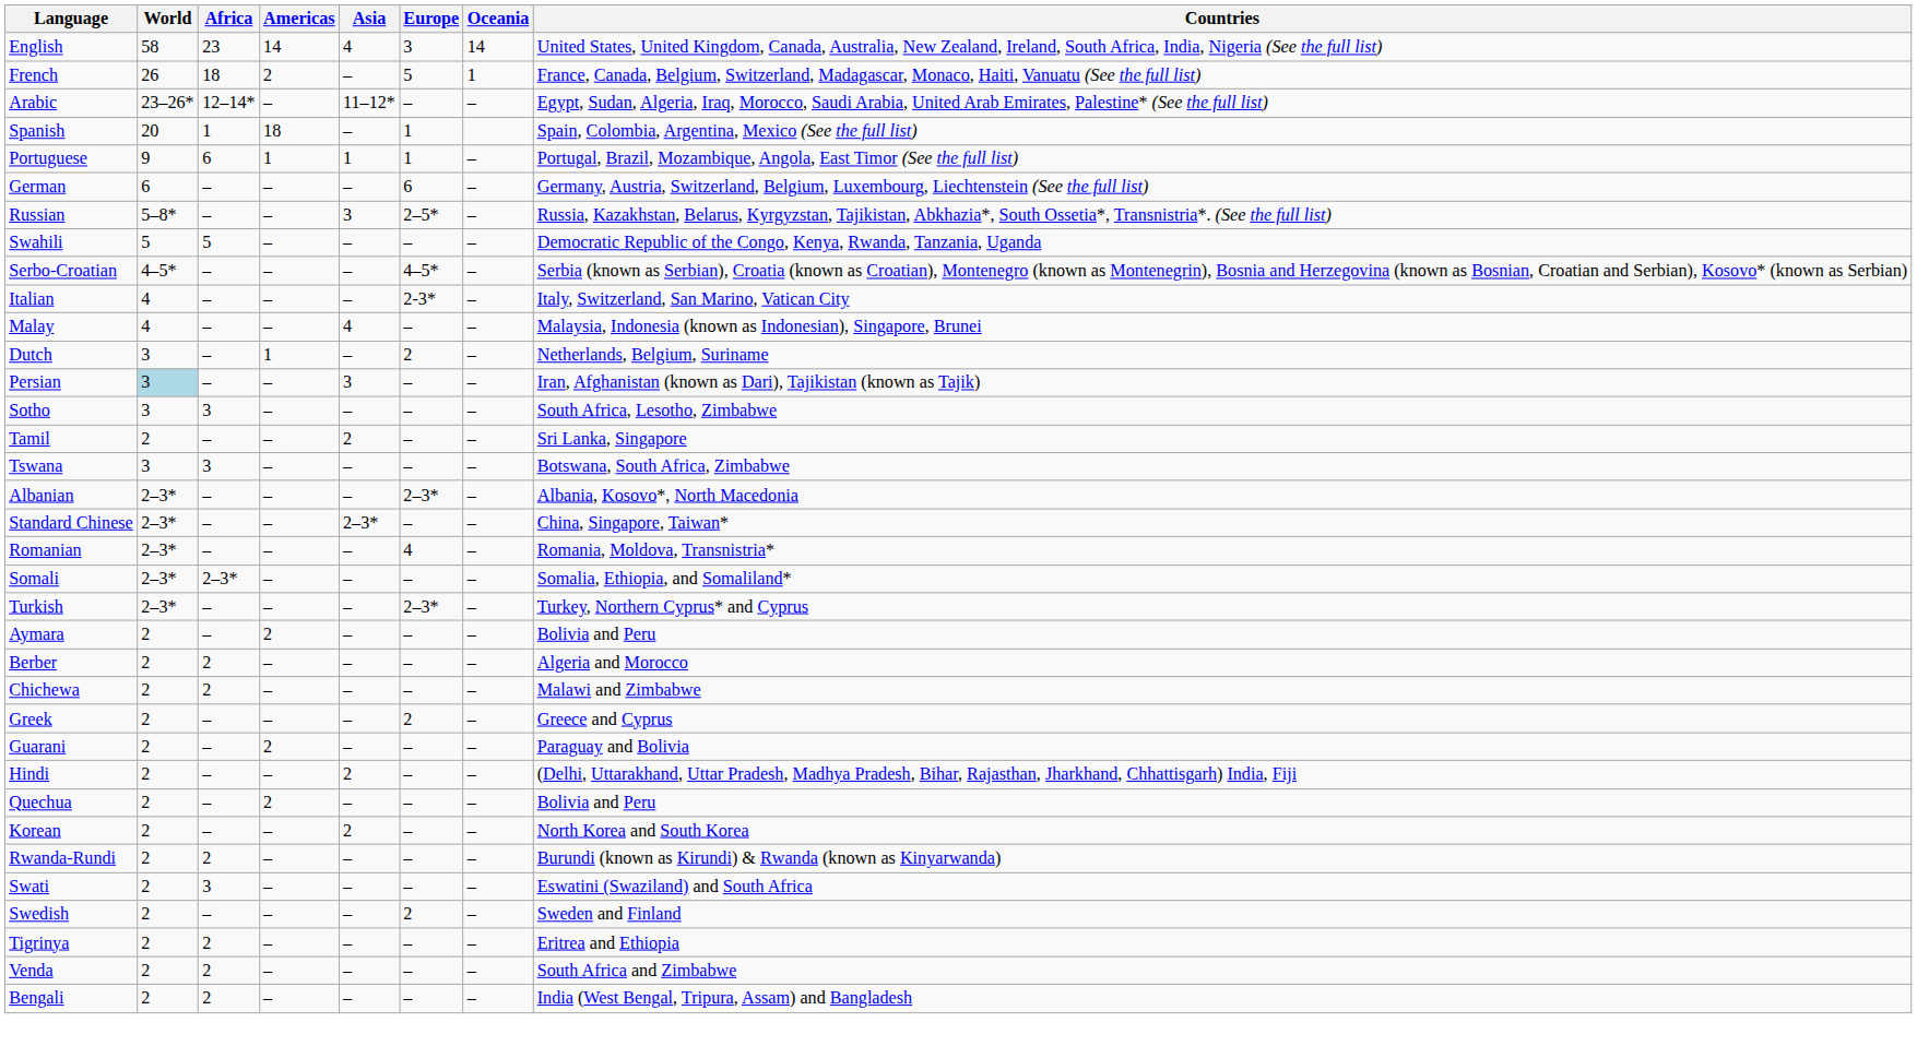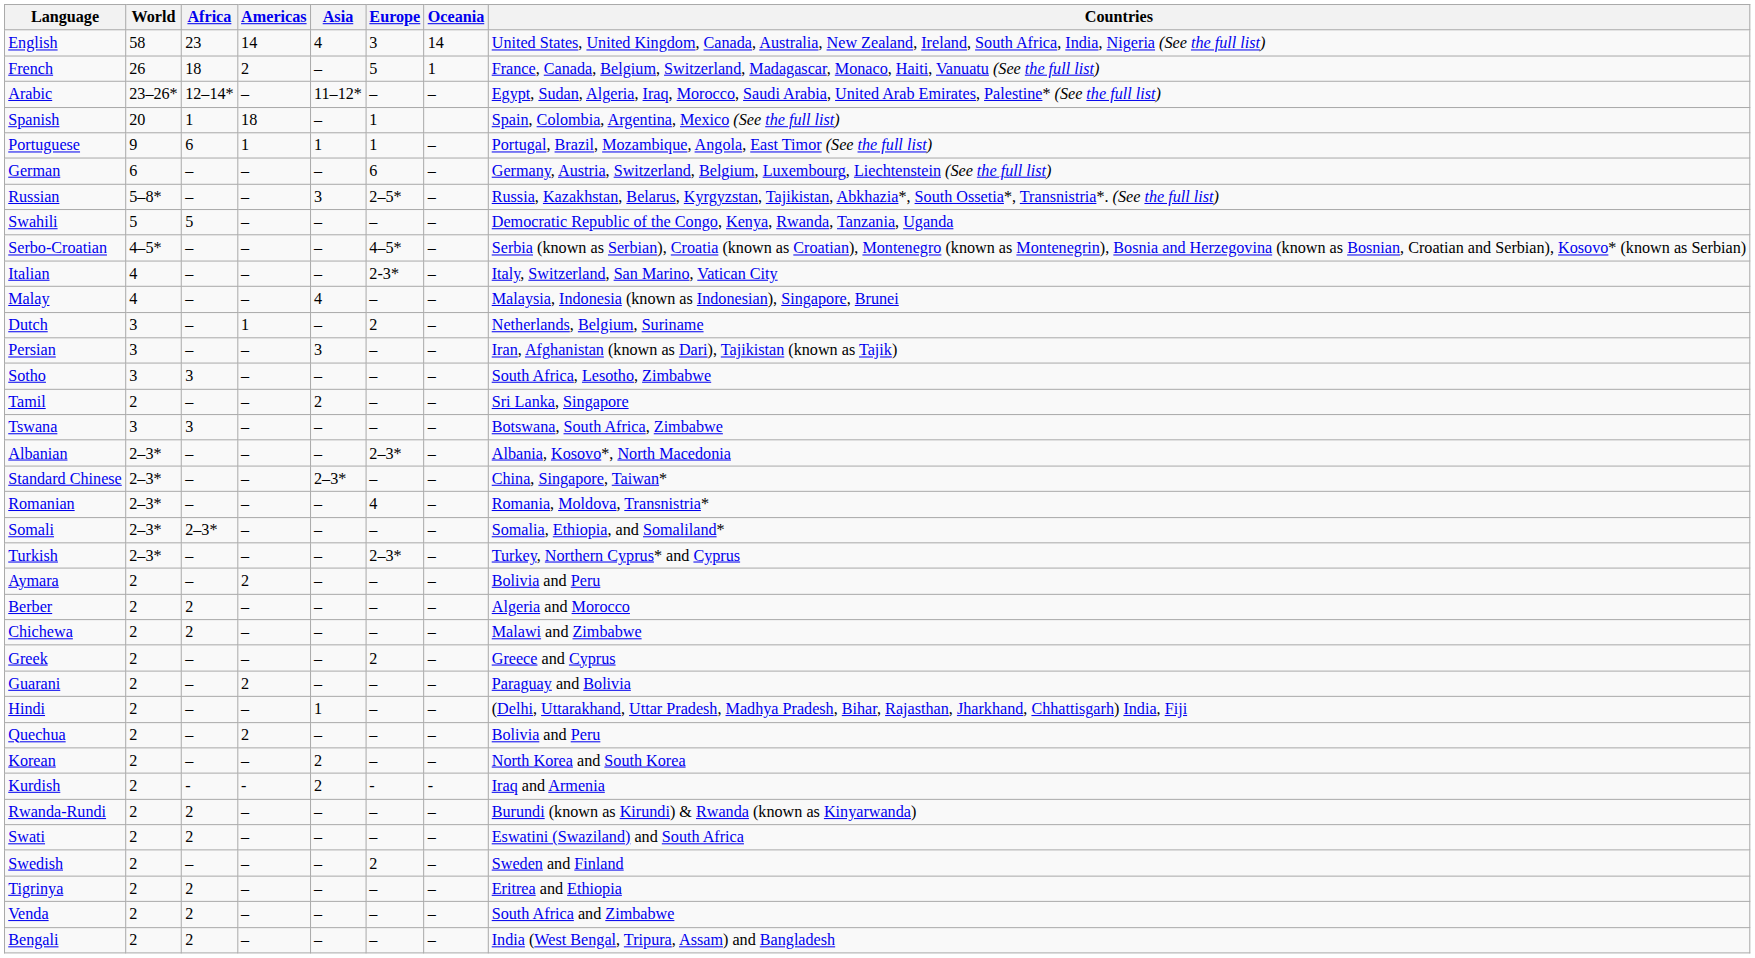 <table class="wikitable sortable">
 <tr>
 <th>Language</th>
 <th>World</th>
 <th><a href='#'>Africa</a></th>
 <th><a href='#'>Americas</a></th>
 <th><a href='#'>Asia</a></th>
 <th><a href='#'>Europe</a></th>
 <th><a href='#'>Oceania</a></th>
 <th>Countries</th>
 </tr>
 <tr>
 <td><a href='#'>English</a></td>
 <td>58</td>
 <td>23</td>
 <td>14</td>
 <td>4</td>
 <td>3</td>
 <td>14</td>
 <td><a href='#'>United States</a>,  <a href='#'>United Kingdom</a>, <a href='#'>Canada</a>, <a href='#'>Australia</a>, <a href='#'>New Zealand</a>, <a href='#'>Ireland</a>, <a href='#'>South Africa</a>, <a href='#'>India</a>, <a href='#'>Nigeria</a> <em>(See <a href='#'>the full list</a>)</em></td>
 </tr>
 <tr>
 <td><a href='#'>French</a></td>
 <td>26</td>
 <td>18</td>
 <td>2</td>
 <td>–</td>
 <td>5</td>
 <td>1</td>
 <td><a href='#'>France</a>, <a href='#'>Canada</a>, <a href='#'>Belgium</a>, <a href='#'>Switzerland</a>, <a href='#'>Madagascar</a>, <a href='#'>Monaco</a>, <a href='#'>Haiti</a>, <a href='#'>Vanuatu</a> <em>(See <a href='#'>the full list</a>)</em></td>
 </tr>
 <tr>
 <td><a href='#'>Arabic</a></td>
 <td>23–26*</td>
 <td>12–14*</td>
 <td>–</td>
 <td>11–12*</td>
 <td>–</td>
 <td>–</td>
 <td><a href='#'>Egypt</a>, <a href='#'>Sudan</a>, <a href='#'>Algeria</a>, <a href='#'>Iraq</a>, <a href='#'>Morocco</a>, <a href='#'>Saudi Arabia</a>, <a href='#'>United Arab Emirates</a>, <a href='#'>Palestine</a>* <em>(See <a href='#'>the full list</a>)</em></td>
 </tr>
 <tr>
 <td><a href='#'>Spanish</a></td>
 <td>20</td>
 <td>1</td>
 <td>18</td>
 <td>–</td>
 <td>1</td>
 <td></td>
 <td><a href='#'>Spain</a>, <a href='#'>Colombia</a>, <a href='#'>Argentina</a>, <a href='#'>Mexico</a> <em>(See <a href='#'>the full list</a>)</em></td>
 </tr>
 <tr>
 <td><a href='#'>Portuguese</a></td>
 <td>9</td>
 <td>6</td>
 <td>1</td>
 <td>1</td>
 <td>1</td>
 <td>–</td>
 <td><a href='#'>Portugal</a>, <a href='#'>Brazil</a>, <a href='#'>Mozambique</a>, <a href='#'>Angola</a>, <a href='#'>East Timor</a> <em>(See <a href='#'>the full list</a>)</em></td>
 </tr>
 <tr>
 <td><a href='#'>German</a></td>
 <td>6</td>
 <td>–</td>
 <td>–</td>
 <td>–</td>
 <td>6</td>
 <td>–</td>
 <td><a href='#'>Germany</a>, <a href='#'>Austria</a>, <a href='#'>Switzerland</a>, <a href='#'>Belgium</a>, <a href='#'>Luxembourg</a>, <a href='#'>Liechtenstein</a> <em>(See <a href='#'>the full list</a>)</em></td>
 </tr>
 <tr>
 <td><a href='#'>Russian</a></td>
 <td>5–8*</td>
 <td>–</td>
 <td>–</td>
 <td>3</td>
 <td>2–5*</td>
 <td>–</td>
 <td><a href='#'>Russia</a>, <a href='#'>Kazakhstan</a>, <a href='#'>Belarus</a>, <a href='#'>Kyrgyzstan</a>, <a href='#'>Tajikistan</a>, <a href='#'>Abkhazia</a>*, <a href='#'>South Ossetia</a>*, <a href='#'>Transnistria</a>*. <em>(See <a href='#'>the full list</a>)</em></td>
 </tr>
 <tr>
 <td><a href='#'>Swahili</a></td>
 <td>5</td>
 <td>5</td>
 <td>–</td>
 <td>–</td>
 <td>–</td>
 <td>–</td>
 <td><a href='#'>Democratic Republic of the Congo</a>, <a href='#'>Kenya</a>, <a href='#'>Rwanda</a>, <a href='#'>Tanzania</a>, <a href='#'>Uganda</a></td>
 </tr>
 <tr>
 <td><a href='#'>Serbo-Croatian</a></td>
 <td>4–5*</td>
 <td>–</td>
 <td>–</td>
 <td>–</td>
 <td>4–5*</td>
 <td>–</td>
 <td><a href='#'>Serbia</a> (known as <a href='#'>Serbian</a>), <a href='#'>Croatia</a> (known as <a href='#'>Croatian</a>), <a href='#'>Montenegro</a> (known as <a href='#'>Montenegrin</a>), <a href='#'>Bosnia and Herzegovina</a> (known as <a href='#'>Bosnian</a>, Croatian and Serbian), <a href='#'>Kosovo</a>* (known as Serbian)</td>
 </tr>
 <tr>
 <td><a href='#'>Italian</a></td>
 <td>4</td>
 <td>–</td>
 <td>–</td>
 <td>–</td>
 <td>2-3*</td>
 <td>–</td>
 <td><a href='#'>Italy</a>, <a href='#'>Switzerland</a>, <a href='#'>San Marino</a>, <a href='#'>Vatican City</a></td>
 </tr>
 <tr>
 <td><a href='#'>Malay</a></td>
 <td>4</td>
 <td>–</td>
 <td>–</td>
 <td>4</td>
 <td>–</td>
 <td>–</td>
 <td><a href='#'>Malaysia</a>, <a href='#'>Indonesia</a> (known as <a href='#'>Indonesian</a>), <a href='#'>Singapore</a>, <a href='#'>Brunei</a></td>
 </tr>
 <tr>
 <td><a href='#'>Dutch</a></td>
 <td>3</td>
 <td>–</td>
 <td>1</td>
 <td>–</td>
 <td>2</td>
 <td>–</td>
 <td><a href='#'>Netherlands</a>, <a href='#'>Belgium</a>, <a href='#'>Suriname</a></td>
 </tr>
 <tr>
 <td><a href='#'>Persian</a></td>
-<td style="background: lightblue;">3</td>
+<td>3</td>
 <td>–</td>
 <td>–</td>
 <td>3</td>
 <td>–</td>
 <td>–</td>
 <td><a href='#'>Iran</a>, <a href='#'>Afghanistan</a> (known as <a href='#'>Dari</a>), <a href='#'>Tajikistan</a> (known as <a href='#'>Tajik</a>)</td>
 </tr>
 <tr>
 <td><a href='#'>Sotho</a></td>
 <td>3</td>
 <td>3</td>
 <td>–</td>
 <td>–</td>
 <td>–</td>
 <td>–</td>
 <td><a href='#'>South Africa</a>, <a href='#'>Lesotho</a>, <a href='#'>Zimbabwe</a></td>
 </tr>
 <tr>
 <td><a href='#'>Tamil</a></td>
 <td>2</td>
 <td>–</td>
 <td>–</td>
 <td>2</td>
 <td>–</td>
 <td>–</td>
 <td><a href='#'>Sri Lanka</a>,  <a href='#'>Singapore</a></td>
 </tr>
 <tr>
 <td><a href='#'>Tswana</a></td>
 <td>3</td>
 <td>3</td>
 <td>–</td>
 <td>–</td>
 <td>–</td>
 <td>–</td>
 <td><a href='#'>Botswana</a>, <a href='#'>South Africa</a>, <a href='#'>Zimbabwe</a></td>
 </tr>
 <tr>
 <td><a href='#'>Albanian</a></td>
 <td>2–3*</td>
 <td>–</td>
 <td>–</td>
 <td>–</td>
 <td>2–3*</td>
 <td>–</td>
 <td><a href='#'>Albania</a>, <a href='#'>Kosovo</a>*, <a href='#'>North Macedonia</a></td>
 </tr>
 <tr>
 <td><a href='#'>Standard Chinese</a></td>
 <td>2–3*</td>
 <td>–</td>
 <td>–</td>
 <td>2–3*</td>
 <td>–</td>
 <td>–</td>
 <td><a href='#'>China</a>, <a href='#'>Singapore</a>, <a href='#'>Taiwan</a>*</td>
 </tr>
 <tr>
 <td><a href='#'>Romanian</a></td>
 <td>2–3*</td>
 <td>–</td>
 <td>–</td>
 <td>–</td>
 <td>4</td>
 <td>–</td>
 <td><a href='#'>Romania</a>, <a href='#'>Moldova</a>, <a href='#'>Transnistria</a>*</td>
 </tr>
 <tr>
 <td><a href='#'>Somali</a></td>
 <td>2–3*</td>
 <td>2–3*</td>
 <td>–</td>
 <td>–</td>
 <td>–</td>
 <td>–</td>
 <td><a href='#'>Somalia</a>, <a href='#'>Ethiopia</a>, and <a href='#'>Somaliland</a>*</td>
 </tr>
 <tr>
 <td><a href='#'>Turkish</a></td>
 <td>2–3*</td>
 <td>–</td>
 <td>–</td>
 <td>–</td>
 <td>2–3*</td>
 <td>–</td>
 <td><a href='#'>Turkey</a>, <a href='#'>Northern Cyprus</a>* and <a href='#'>Cyprus</a></td>
 </tr>
 <tr>
 <td><a href='#'>Aymara</a></td>
 <td>2</td>
 <td>–</td>
 <td>2</td>
 <td>–</td>
 <td>–</td>
 <td>–</td>
 <td><a href='#'>Bolivia</a> and <a href='#'>Peru</a></td>
 </tr>
 <tr>
 <td><a href='#'>Berber</a></td>
 <td>2</td>
 <td>2</td>
 <td>–</td>
 <td>–</td>
 <td>–</td>
 <td>–</td>
 <td><a href='#'>Algeria</a> and <a href='#'>Morocco</a></td>
 </tr>
 <tr>
 <td><a href='#'>Chichewa</a></td>
 <td>2</td>
 <td>2</td>
 <td>–</td>
 <td>–</td>
 <td>–</td>
 <td>–</td>
 <td><a href='#'>Malawi</a> and <a href='#'>Zimbabwe</a></td>
 </tr>
 <tr>
 <td><a href='#'>Greek</a></td>
 <td>2</td>
 <td>–</td>
 <td>–</td>
 <td>–</td>
 <td>2</td>
 <td>–</td>
 <td><a href='#'>Greece</a> and <a href='#'>Cyprus</a></td>
 </tr>
 <tr>
 <td><a href='#'>Guarani</a></td>
 <td>2</td>
 <td>–</td>
 <td>2</td>
 <td>–</td>
 <td>–</td>
 <td>–</td>
 <td><a href='#'>Paraguay</a> and <a href='#'>Bolivia</a></td>
 </tr>
 <tr>
 <td><a href='#'>Hindi</a></td>
 <td>2</td>
 <td>–</td>
 <td>–</td>
-<td>2</td>
+<td>1</td>
 <td>–</td>
 <td>–</td>
 <td>(<a href='#'>Delhi</a>, <a href='#'>Uttarakhand</a>, <a href='#'>Uttar Pradesh</a>, <a href='#'>Madhya Pradesh</a>, <a href='#'>Bihar</a>, <a href='#'>Rajasthan</a>, <a href='#'>Jharkhand</a>, <a href='#'>Chhattisgarh</a>) <a href='#'>India</a>, <a href='#'>Fiji</a></td>
 </tr>
 <tr>
 <td><a href='#'>Quechua</a></td>
 <td>2</td>
 <td>–</td>
 <td>2</td>
 <td>–</td>
 <td>–</td>
 <td>–</td>
 <td><a href='#'>Bolivia</a> and <a href='#'>Peru</a></td>
 </tr>
 <tr>
 <td><a href='#'>Korean</a></td>
 <td>2</td>
 <td>–</td>
 <td>–</td>
 <td>2</td>
 <td>–</td>
 <td>–</td>
 <td><a href='#'>North Korea</a> and <a href='#'>South Korea</a></td>
 </tr>
 <tr>
+<td><a href='#'>Kurdish</a></td>
+<td>2</td>
+<td>-</td>
+<td>-</td>
+<td>2</td>
+<td>-</td>
+<td>-</td>
+<td><a href='#'>Iraq</a> and <a href='#'>Armenia</a></td>
+</tr>
+<tr>
 <td><a href='#'>Rwanda-Rundi</a></td>
 <td>2</td>
 <td>2</td>
 <td>–</td>
 <td>–</td>
 <td>–</td>
 <td>–</td>
 <td><a href='#'>Burundi</a> (known as <a href='#'>Kirundi</a>) & <a href='#'>Rwanda</a> (known as <a href='#'>Kinyarwanda</a>)</td>
 </tr>
 <tr>
 <td><a href='#'>Swati</a></td>
 <td>2</td>
-<td>3</td>
+<td>2</td>
 <td>–</td>
 <td>–</td>
 <td>–</td>
 <td>–</td>
 <td><a href='#'>Eswatini (Swaziland)</a> and <a href='#'>South Africa</a></td>
 </tr>
 <tr>
 <td><a href='#'>Swedish</a></td>
 <td>2</td>
 <td>–</td>
 <td>–</td>
 <td>–</td>
 <td>2</td>
 <td>–</td>
 <td><a href='#'>Sweden</a> and <a href='#'>Finland</a></td>
 </tr>
 <tr>
 <td><a href='#'>Tigrinya</a></td>
 <td>2</td>
 <td>2</td>
 <td>–</td>
 <td>–</td>
 <td>–</td>
 <td>–</td>
 <td><a href='#'>Eritrea</a> and <a href='#'>Ethiopia</a></td>
 </tr>
 <tr>
 <td><a href='#'>Venda</a></td>
 <td>2</td>
 <td>2</td>
 <td>–</td>
 <td>–</td>
 <td>–</td>
 <td>–</td>
 <td><a href='#'>South Africa</a> and <a href='#'>Zimbabwe</a></td>
 </tr>
 <tr>
 <td><a href='#'>Bengali</a></td>
 <td>2</td>
 <td>2</td>
 <td>–</td>
 <td>–</td>
 <td>–</td>
 <td>–</td>
 <td><a href='#'>India</a> (<a href='#'>West Bengal</a>, <a href='#'>Tripura</a>, <a href='#'>Assam</a>) and <a href='#'>Bangladesh</a></td>
 </tr>
 </table>
